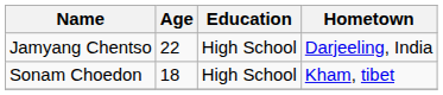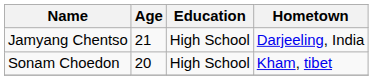 <table class="wikitable" border="1">
 <tr>
 <th>Name</th>
 <th>Age</th>
 <th>Education</th>
 <th>Hometown</th>
 </tr>
 <tr>
 <td>Jamyang Chentso</td>
-<td>22</td>
+<td>21</td>
 <td>High School</td>
 <td><a href='#'>Darjeeling</a>, India</td>
 </tr>
 <tr>
 <td>Sonam Choedon</td>
-<td>18</td>
+<td>20</td>
 <td>High School</td>
 <td><a href='#'>Kham</a>, <a href='#'>tibet</a></td>
 </tr>
 <tr>
 </tr>
 </table>
